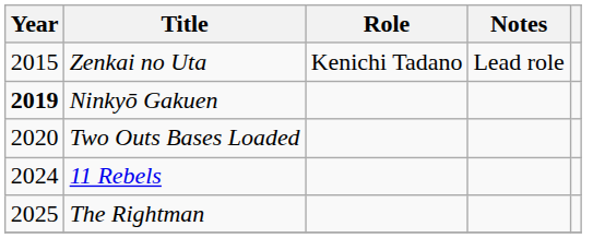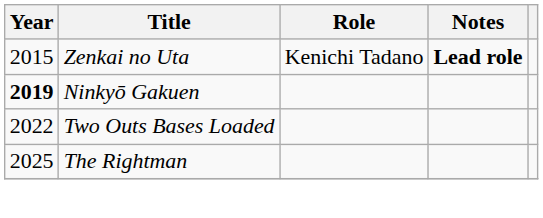 <table class="wikitable">
 <tr>
 <th>Year</th>
 <th>Title</th>
 <th>Role</th>
 <th>Notes</th>
 <th></th>
 </tr>
 <tr>
 <td>2015</td>
 <td><em>Zenkai no Uta</em></td>
 <td>Kenichi Tadano</td>
-<td>Lead role</td>
+<td><strong>Lead role</strong></td>
 <td></td>
 </tr>
 <tr>
 <td><strong>2019</strong></td>
 <td><em>Ninkyō Gakuen</em></td>
 <td></td>
 <td></td>
 <td></td>
 </tr>
 <tr>
-<td>2020</td>
+<td>2022</td>
 <td><em>Two Outs Bases Loaded</em></td>
-<td></td>
-<td></td>
-<td></td>
-</tr>
-<tr>
-<td>2024</td>
-<td><em><a href='#'>11 Rebels</a></em></td>
 <td></td>
 <td></td>
 <td></td>
 </tr>
 <tr>
 <td>2025</td>
 <td><em>The Rightman</em></td>
 <td></td>
 <td></td>
 <td></td>
 </tr>
 <tr>
 </tr>
 </table>
